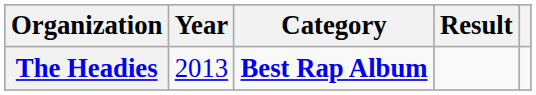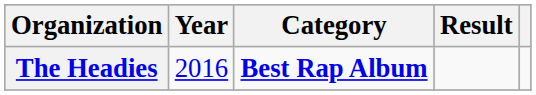 <table class="wikitable sortable plainrowheaders" style="border:none; margin:0;">
 <tr>
 <th scope="col">Organization</th>
 <th scope="col">Year</th>
 <th scope="col">Category</th>
 <th scope="col">Result</th>
 <th class="unsortable" scope="col"></th>
 </tr>
 <tr>
 <th scope="row"><a href='#'>The Headies</a></th>
-<td><a href='#'>2013</a></td>
+<td><a href='#'>2016</a></td>
 <td><strong><a href='#'>Best Rap Album</a></strong></td>
 <td></td>
 <td></td>
 </tr>
 </table>
